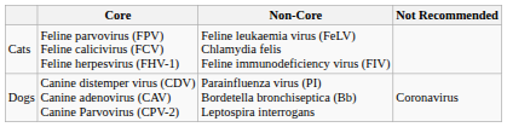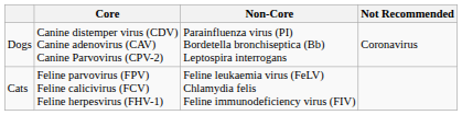 <table class="wikitable">
 <tr>
 <th></th>
 <th>Core</th>
 <th>Non-Core</th>
 <th>Not Recommended</th>
 </tr>
 <tr>
+<td>Dogs</td>
+<td>Canine distemper virus (CDV)<br>Canine adenovirus (CAV)<br>Canine Parvovirus (CPV-2)</td>
+<td>Parainfluenza virus (PI)<br>Bordetella bronchiseptica (Bb)<br>Leptospira interrogans</td>
+<td>Coronavirus</td>
+</tr>
+<tr>
 <td>Cats</td>
 <td>Feline parvovirus (FPV)<br>Feline calicivirus (FCV)<br>Feline herpesvirus (FHV-1)</td>
 <td>Feline leukaemia virus (FeLV)<br>Chlamydia felis<br>Feline immunodeficiency virus (FIV)</td>
 <td></td>
 </tr>
-<tr>
-<td>Dogs</td>
-<td>Canine distemper virus (CDV)<br>Canine adenovirus (CAV)<br>Canine Parvovirus (CPV-2)</td>
-<td>Parainfluenza virus (PI)<br>Bordetella bronchiseptica (Bb)<br>Leptospira interrogans</td>
-<td>Coronavirus</td>
-</tr>
 </table>
